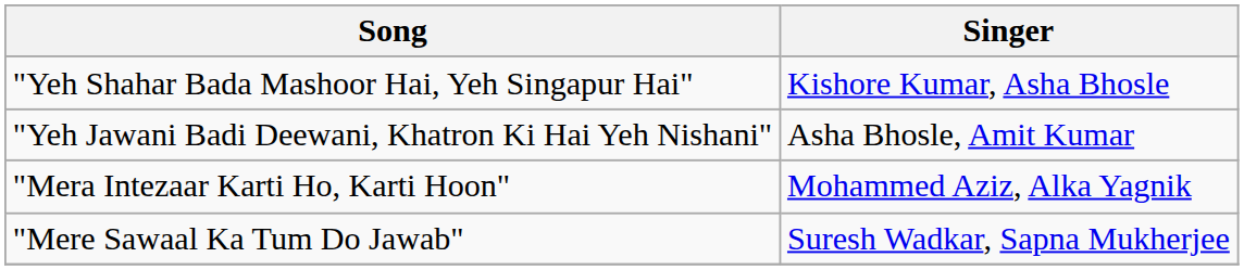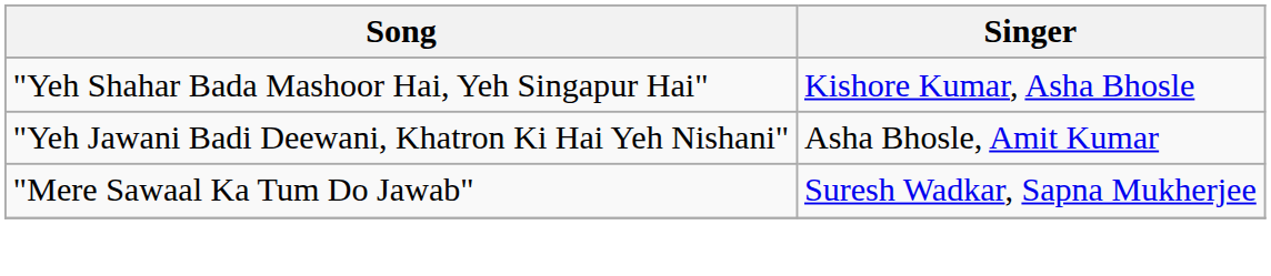 <table class="wikitable">
 <tr>
 <th>Song</th>
 <th>Singer</th>
 </tr>
 <tr>
 <td>"Yeh Shahar Bada Mashoor Hai, Yeh Singapur Hai"</td>
 <td><a href='#'>Kishore Kumar</a>, <a href='#'>Asha Bhosle</a></td>
 </tr>
 <tr>
 <td>"Yeh Jawani Badi Deewani, Khatron Ki Hai Yeh Nishani"</td>
 <td>Asha Bhosle, <a href='#'>Amit Kumar</a></td>
 </tr>
 <tr>
-<td>"Mera Intezaar Karti Ho, Karti Hoon"</td>
-<td><a href='#'>Mohammed Aziz</a>, <a href='#'>Alka Yagnik</a></td>
-</tr>
-<tr>
 <td>"Mere Sawaal Ka Tum Do Jawab"</td>
 <td><a href='#'>Suresh Wadkar</a>, <a href='#'>Sapna Mukherjee</a></td>
 </tr>
 <tr>
 </tr>
 </table>
